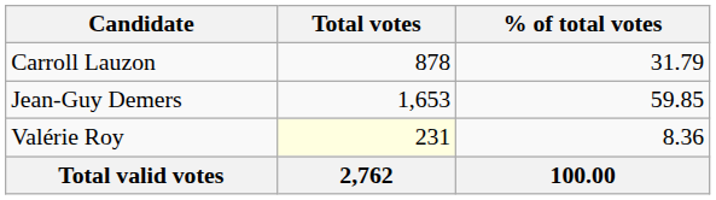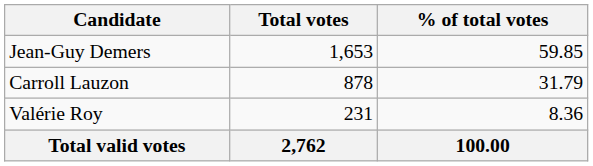 <table style="width:475px;" class="wikitable">
 <tr bgcolor="#EEEEEE">
 <th align="left">Candidate</th>
 <th align="right">Total votes</th>
 <th align="right">% of total votes</th>
 </tr>
 <tr>
+<td align="left">Jean-Guy Demers</td>
+<td align="right">1,653</td>
+<td align="right">59.85</td>
+</tr>
+<tr>
 <td align="left">Carroll Lauzon</td>
 <td align="right">878</td>
 <td align="right">31.79</td>
 </tr>
 <tr>
-<td align="left">Jean-Guy Demers</td>
-<td align="right">1,653</td>
-<td align="right">59.85</td>
-</tr>
-<tr>
 <td align="left">Valérie Roy</td>
-<td align="right" style="background: lightyellow;">231</td>
+<td align="right">231</td>
 <td align="right">8.36</td>
 </tr>
 <tr bgcolor="#EEEEEE">
 <th align="left">Total valid votes</th>
 <th align="right">2,762</th>
 <th align="right">100.00</th>
 </tr>
 </table>
